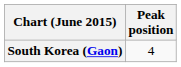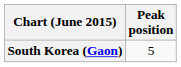 <table class="wikitable plainrowheaders" style="text-align:center">
 <tr>
 <th scope="col">Chart (June 2015)</th>
 <th scope="col">Peak<br>position</th>
 </tr>
 <tr>
 <th scope="row">South Korea (<a href='#'>Gaon</a>)</th>
-<td>4</td>
+<td>5</td>
 </tr>
 </table>
